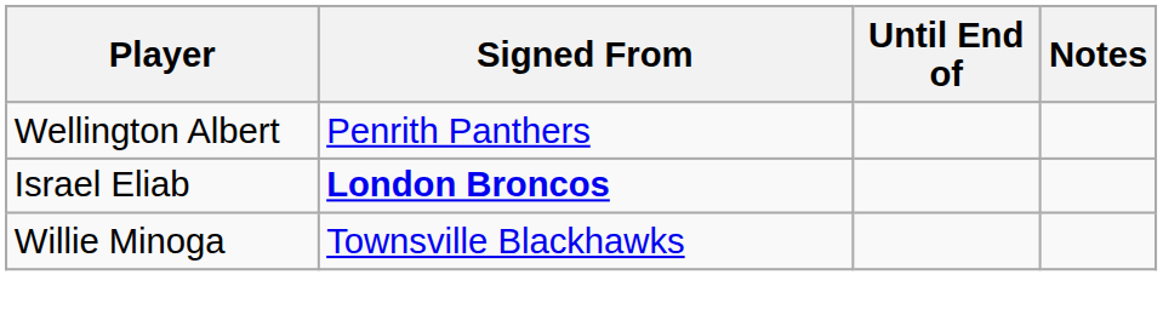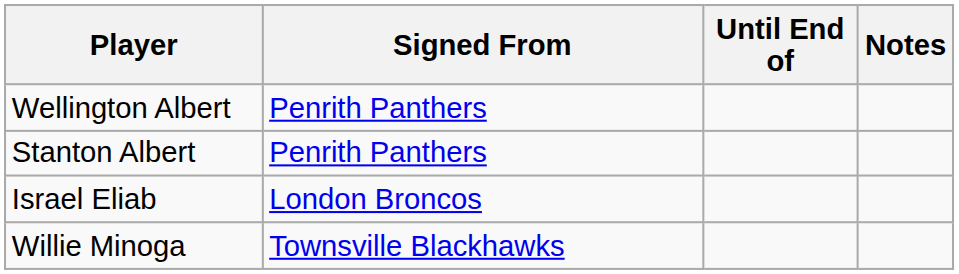 <table class="wikitable" style="font-size:90%">
 <tr style="background:#efefef;">
 <th style="width:120px;">Player</th>
 <th style="width:210px;">Signed From</th>
 <th style="width:70px;">Until End of</th>
 <th style="width:40px;">Notes</th>
 </tr>
 <tr>
 <td>Wellington Albert</td>
 <td> <a href='#'>Penrith Panthers</a></td>
 <td></td>
 <td></td>
 </tr>
 <tr>
+<td>Stanton Albert</td>
+<td> <a href='#'>Penrith Panthers</a></td>
+<td></td>
+<td></td>
+</tr>
+<tr>
 <td>Israel Eliab</td>
-<td><strong> <a href='#'>London Broncos</a></strong></td>
+<td> <a href='#'>London Broncos</a></td>
 <td></td>
 <td></td>
 </tr>
 <tr>
 <td>Willie Minoga</td>
 <td> <a href='#'>Townsville Blackhawks</a></td>
 <td></td>
 <td></td>
 </tr>
 </table>
